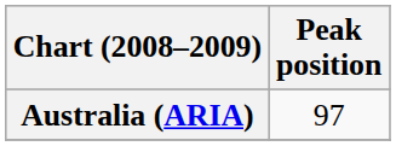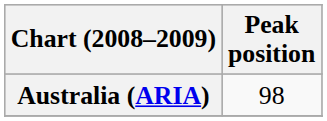 <table class="wikitable sortable plainrowheaders">
 <tr>
 <th scope="col">Chart (2008–2009)</th>
 <th scope="col">Peak<br>position</th>
 </tr>
 <tr>
 <th scope=row>Australia (<a href='#'>ARIA</a>)</th>
-<td align="center">97</td>
+<td align="center">98</td>
 </tr>
 <tr>
 </tr>
 <tr>
 </tr>
 <tr>
 </tr>
 </table>
